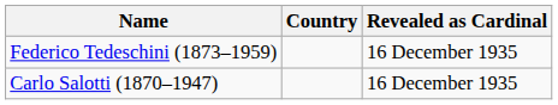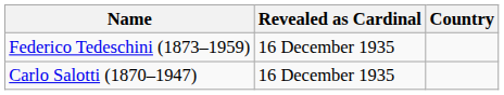 <table class="wikitable">
 <tr>
 <th>Name</th>
+<th>Revealed as Cardinal</th>
 <th>Country</th>
-<th>Revealed as Cardinal</th>
 </tr>
 <tr>
 <td><a href='#'>Federico Tedeschini</a> (1873–1959)</td>
+<td>16 December 1935</td>
 <td></td>
-<td>16 December 1935</td>
 </tr>
 <tr>
 <td><a href='#'>Carlo Salotti</a> (1870–1947)</td>
+<td>16 December 1935</td>
 <td></td>
-<td>16 December 1935</td>
 </tr>
 </table>
